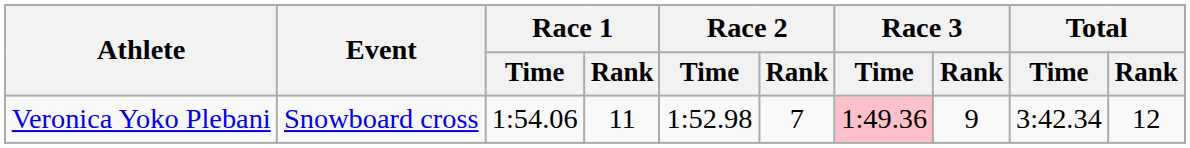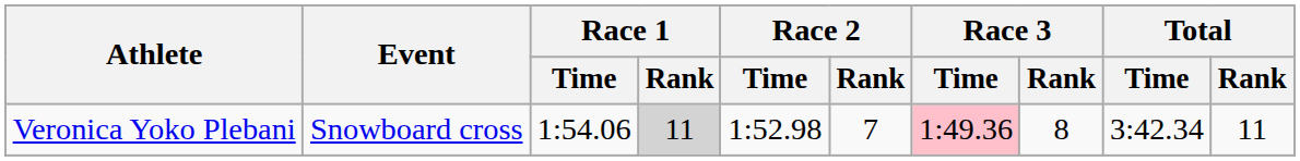 <table class="wikitable" style="font-size:90%">
 <tr>
 <th rowspan="2">Athlete</th>
 <th rowspan="2">Event</th>
 <th colspan=2>Race 1</th>
 <th colspan=2>Race 2</th>
 <th colspan=2>Race 3</th>
 <th colspan=2>Total</th>
 </tr>
 <tr style="font-size:95%">
 <th>Time</th>
 <th>Rank</th>
 <th>Time</th>
 <th>Rank</th>
 <th>Time</th>
 <th>Rank</th>
 <th>Time</th>
 <th>Rank</th>
 </tr>
 <tr align=center>
 <td align=left><a href='#'>Veronica Yoko Plebani</a></td>
 <td align=left><a href='#'>Snowboard cross</a></td>
 <td>1:54.06</td>
-<td>11</td>
+<td style="background: lightgrey;">11</td>
 <td>1:52.98</td>
 <td>7</td>
 <td style="background: pink;">1:49.36</td>
-<td>9</td>
+<td>8</td>
 <td>3:42.34</td>
-<td>12</td>
+<td>11</td>
 </tr>
 </table>
